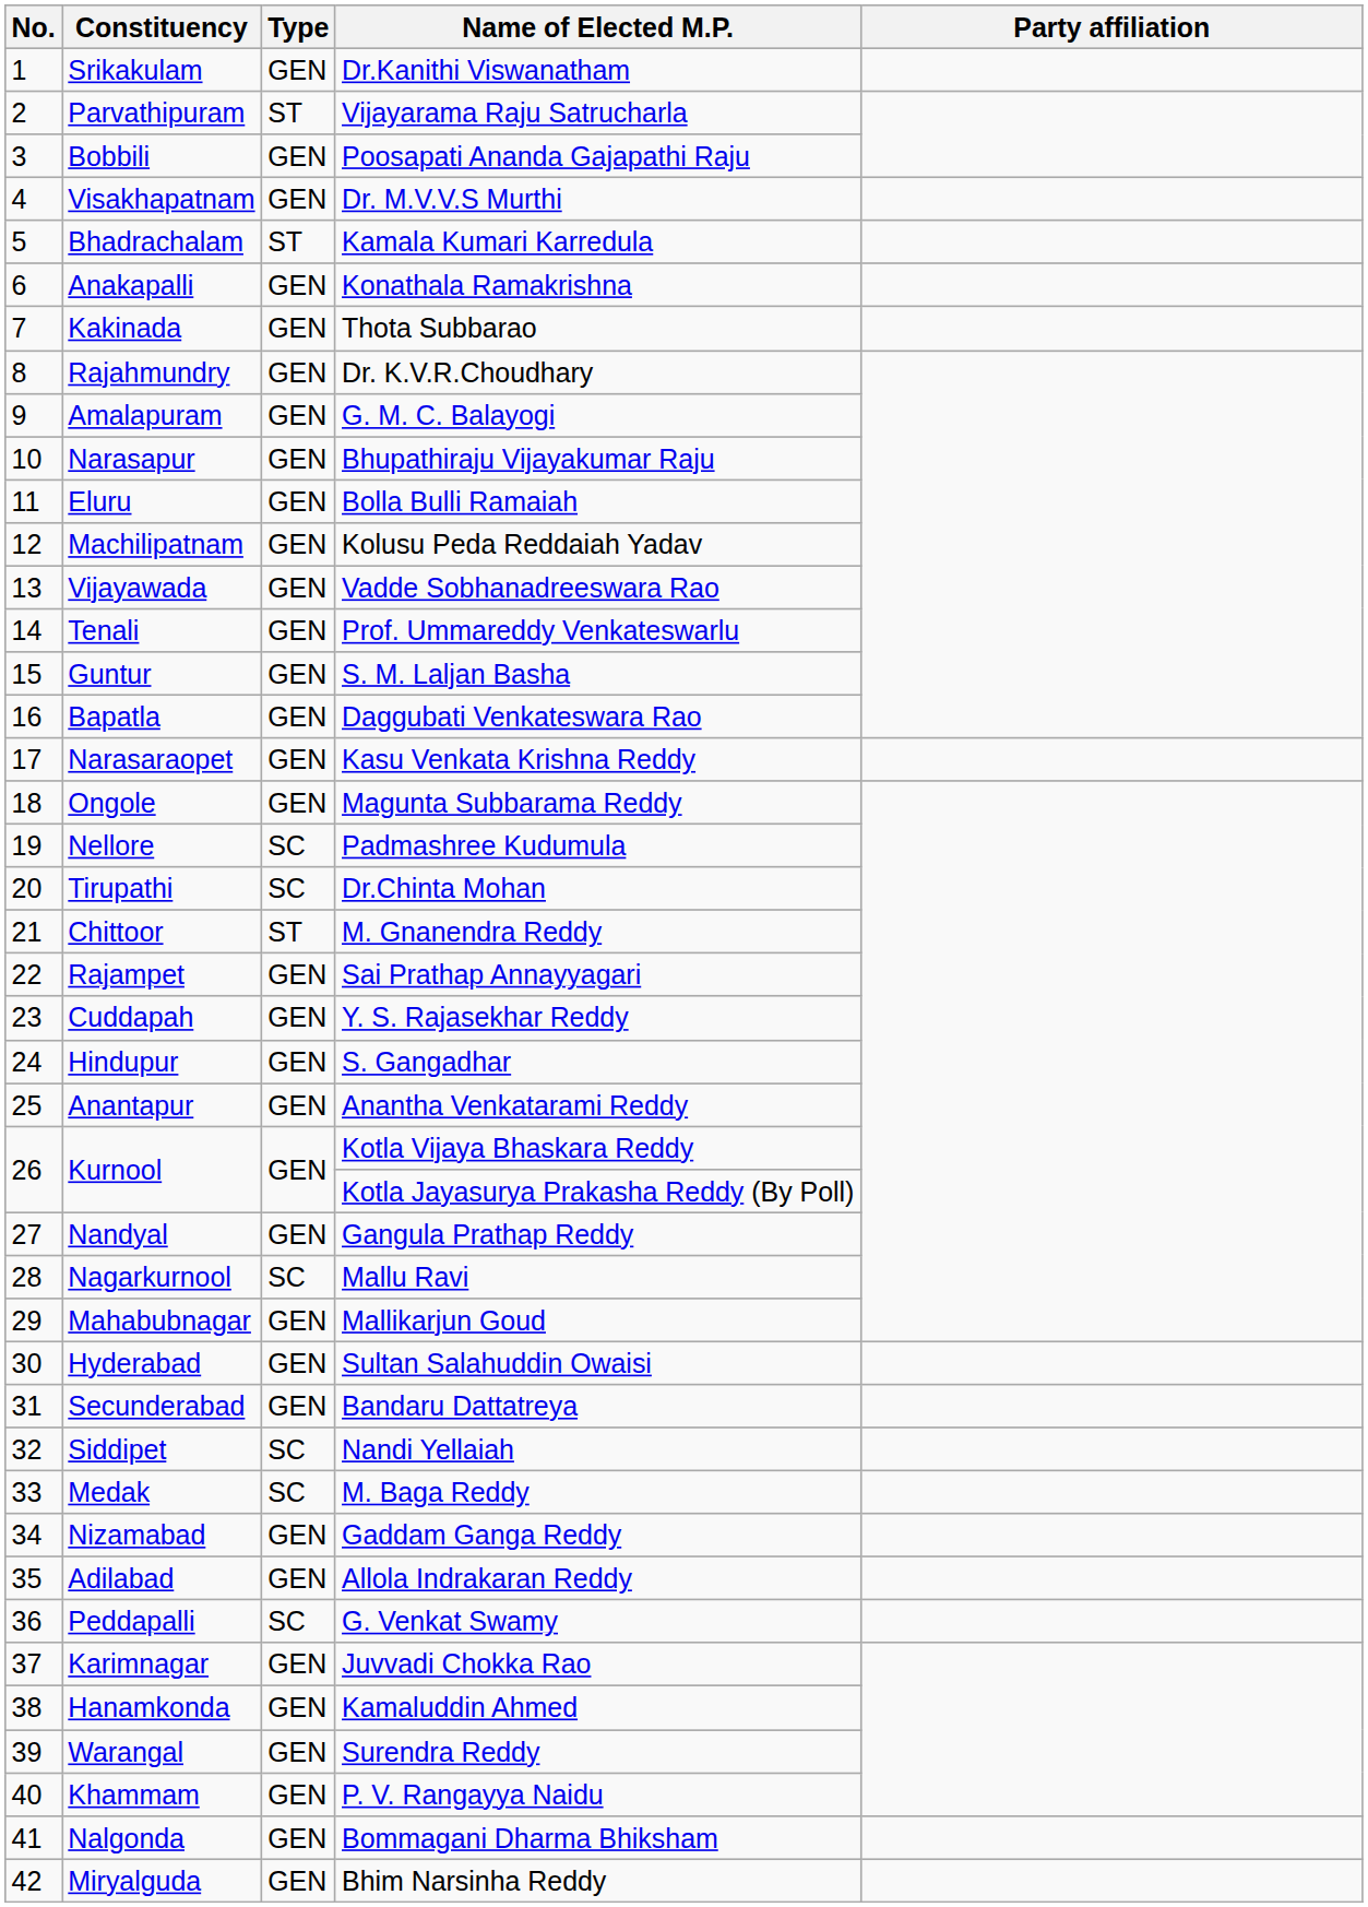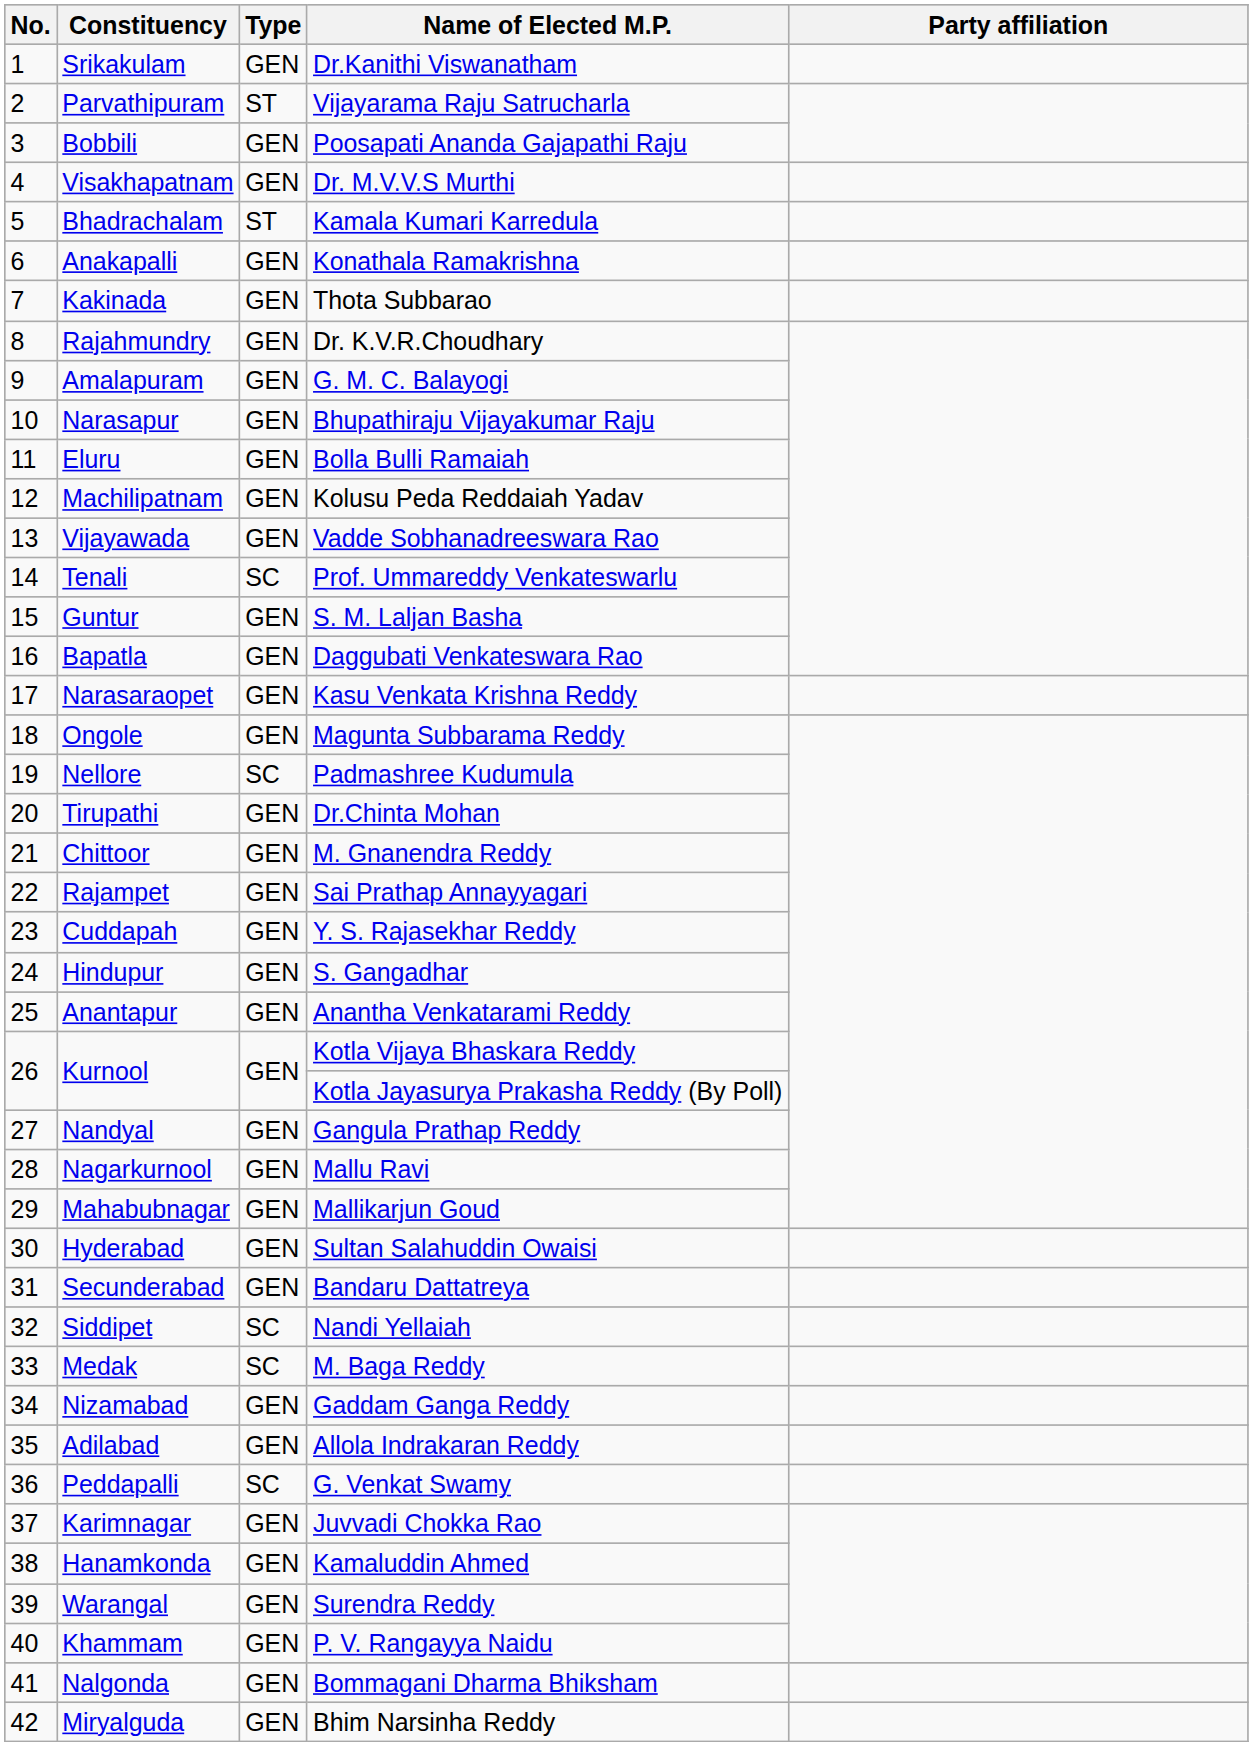 <table class="wikitable" style="font-size:95%;">
 <tr>
 <th>No.</th>
 <th>Constituency</th>
 <th>Type</th>
 <th>Name of Elected M.P.</th>
 <th colspan="2" style="width:18em">Party affiliation</th>
 </tr>
 <tr>
 <td>1</td>
 <td><a href='#'>Srikakulam</a></td>
 <td>GEN</td>
 <td><a href='#'>Dr.Kanithi Viswanatham</a></td>
 <td></td>
 </tr>
 <tr>
 <td>2</td>
 <td><a href='#'>Parvathipuram</a></td>
 <td>ST</td>
 <td><a href='#'>Vijayarama Raju Satrucharla</a></td>
 </tr>
 <tr>
 <td>3</td>
 <td><a href='#'>Bobbili</a></td>
 <td>GEN</td>
 <td><a href='#'>Poosapati Ananda Gajapathi Raju</a></td>
 </tr>
 <tr>
 <td>4</td>
 <td><a href='#'>Visakhapatnam</a></td>
 <td>GEN</td>
 <td><a href='#'>Dr. M.V.V.S Murthi</a></td>
 <td></td>
 </tr>
 <tr>
 <td>5</td>
 <td><a href='#'>Bhadrachalam</a></td>
 <td>ST</td>
 <td><a href='#'>Kamala Kumari Karredula</a></td>
 <td></td>
 </tr>
 <tr>
 <td>6</td>
 <td><a href='#'>Anakapalli</a></td>
 <td>GEN</td>
 <td><a href='#'>Konathala Ramakrishna</a></td>
 </tr>
 <tr>
 <td>7</td>
 <td><a href='#'>Kakinada</a></td>
 <td>GEN</td>
 <td>Thota Subbarao</td>
 <td></td>
 </tr>
 <tr>
 <td>8</td>
 <td><a href='#'>Rajahmundry</a></td>
 <td>GEN</td>
 <td>Dr. K.V.R.Choudhary</td>
 </tr>
 <tr>
 <td>9</td>
 <td><a href='#'>Amalapuram</a></td>
 <td>GEN</td>
 <td><a href='#'>G. M. C. Balayogi</a></td>
 </tr>
 <tr>
 <td>10</td>
 <td><a href='#'>Narasapur</a></td>
 <td>GEN</td>
 <td><a href='#'>Bhupathiraju Vijayakumar Raju</a></td>
 </tr>
 <tr>
 <td>11</td>
 <td><a href='#'>Eluru</a></td>
 <td>GEN</td>
 <td><a href='#'>Bolla Bulli Ramaiah</a></td>
 </tr>
 <tr>
 <td>12</td>
 <td><a href='#'>Machilipatnam</a></td>
 <td>GEN</td>
 <td>Kolusu Peda Reddaiah Yadav</td>
 </tr>
 <tr>
 <td>13</td>
 <td><a href='#'>Vijayawada</a></td>
 <td>GEN</td>
 <td><a href='#'>Vadde Sobhanadreeswara Rao</a></td>
 </tr>
 <tr>
 <td>14</td>
 <td><a href='#'>Tenali</a></td>
-<td>GEN</td>
+<td>SC</td>
 <td><a href='#'>Prof. Ummareddy Venkateswarlu</a></td>
 </tr>
 <tr>
 <td>15</td>
 <td><a href='#'>Guntur</a></td>
 <td>GEN</td>
 <td><a href='#'>S. M. Laljan Basha</a></td>
 </tr>
 <tr>
 <td>16</td>
 <td><a href='#'>Bapatla</a></td>
 <td>GEN</td>
 <td><a href='#'>Daggubati Venkateswara Rao</a></td>
 </tr>
 <tr>
 <td>17</td>
 <td><a href='#'>Narasaraopet</a></td>
 <td>GEN</td>
 <td><a href='#'>Kasu Venkata Krishna Reddy</a></td>
 <td></td>
 </tr>
 <tr>
 <td>18</td>
 <td><a href='#'>Ongole</a></td>
 <td>GEN</td>
 <td><a href='#'>Magunta Subbarama Reddy</a></td>
 </tr>
 <tr>
 <td>19</td>
 <td><a href='#'>Nellore</a></td>
 <td>SC</td>
 <td><a href='#'>Padmashree Kudumula</a></td>
 </tr>
 <tr>
 <td>20</td>
 <td><a href='#'>Tirupathi</a></td>
-<td>SC</td>
+<td>GEN</td>
 <td><a href='#'>Dr.Chinta Mohan</a></td>
 </tr>
 <tr>
 <td>21</td>
 <td><a href='#'>Chittoor</a></td>
-<td>ST</td>
+<td>GEN</td>
 <td><a href='#'>M. Gnanendra Reddy</a></td>
 </tr>
 <tr>
 <td>22</td>
 <td><a href='#'>Rajampet</a></td>
 <td>GEN</td>
 <td><a href='#'>Sai Prathap Annayyagari</a></td>
 </tr>
 <tr>
 <td>23</td>
 <td><a href='#'>Cuddapah</a></td>
 <td>GEN</td>
 <td><a href='#'>Y. S. Rajasekhar Reddy</a></td>
 </tr>
 <tr>
 <td>24</td>
 <td><a href='#'>Hindupur</a></td>
 <td>GEN</td>
 <td><a href='#'>S. Gangadhar</a></td>
 </tr>
 <tr>
 <td>25</td>
 <td><a href='#'>Anantapur</a></td>
 <td>GEN</td>
 <td><a href='#'>Anantha Venkatarami Reddy</a></td>
 </tr>
 <tr>
 <td rowspan=2>26</td>
 <td rowspan=2><a href='#'>Kurnool</a></td>
 <td rowspan=2>GEN</td>
 <td><a href='#'>Kotla Vijaya Bhaskara Reddy</a></td>
 </tr>
 <tr>
 <td><a href='#'>Kotla Jayasurya Prakasha Reddy</a> (By Poll)</td>
 </tr>
 <tr>
 <td>27</td>
 <td><a href='#'>Nandyal</a></td>
 <td>GEN</td>
 <td><a href='#'>Gangula Prathap Reddy</a></td>
 </tr>
 <tr>
 <td>28</td>
 <td><a href='#'>Nagarkurnool</a></td>
-<td>SC</td>
+<td>GEN</td>
 <td><a href='#'>Mallu Ravi</a></td>
 </tr>
 <tr>
 <td>29</td>
 <td><a href='#'>Mahabubnagar</a></td>
 <td>GEN</td>
 <td><a href='#'>Mallikarjun Goud</a></td>
 </tr>
 <tr>
 <td>30</td>
 <td><a href='#'>Hyderabad</a></td>
 <td>GEN</td>
 <td><a href='#'>Sultan Salahuddin Owaisi</a></td>
 <td></td>
 </tr>
 <tr>
 <td>31</td>
 <td><a href='#'>Secunderabad</a></td>
 <td>GEN</td>
 <td><a href='#'>Bandaru Dattatreya</a></td>
 <td></td>
 </tr>
 <tr>
 <td>32</td>
 <td><a href='#'>Siddipet</a></td>
 <td>SC</td>
 <td><a href='#'>Nandi Yellaiah</a></td>
 <td></td>
 </tr>
 <tr>
 <td>33</td>
 <td><a href='#'>Medak</a></td>
 <td>SC</td>
 <td><a href='#'>M. Baga Reddy</a></td>
 </tr>
 <tr>
 <td>34</td>
 <td><a href='#'>Nizamabad</a></td>
 <td>GEN</td>
 <td><a href='#'>Gaddam Ganga Reddy</a></td>
 <td></td>
 </tr>
 <tr>
 <td>35</td>
 <td><a href='#'>Adilabad</a></td>
 <td>GEN</td>
 <td><a href='#'>Allola Indrakaran Reddy</a></td>
 </tr>
 <tr>
 <td>36</td>
 <td><a href='#'>Peddapalli</a></td>
 <td>SC</td>
 <td><a href='#'>G. Venkat Swamy</a></td>
 <td></td>
 </tr>
 <tr>
 <td>37</td>
 <td><a href='#'>Karimnagar</a></td>
 <td>GEN</td>
 <td><a href='#'>Juvvadi Chokka Rao</a></td>
 </tr>
 <tr>
 <td>38</td>
 <td><a href='#'>Hanamkonda</a></td>
 <td>GEN</td>
 <td><a href='#'>Kamaluddin Ahmed</a></td>
 </tr>
 <tr>
 <td>39</td>
 <td><a href='#'>Warangal</a></td>
 <td>GEN</td>
 <td><a href='#'>Surendra Reddy</a></td>
 </tr>
 <tr>
 <td>40</td>
 <td><a href='#'>Khammam</a></td>
 <td>GEN</td>
 <td><a href='#'>P. V. Rangayya Naidu</a></td>
 </tr>
 <tr>
 <td>41</td>
 <td><a href='#'>Nalgonda</a></td>
 <td>GEN</td>
 <td><a href='#'>Bommagani Dharma Bhiksham</a></td>
 <td></td>
 </tr>
 <tr>
 <td>42</td>
 <td><a href='#'>Miryalguda</a></td>
 <td>GEN</td>
 <td>Bhim Narsinha Reddy</td>
 <td></td>
 </tr>
 <tr>
 </tr>
 </table>
